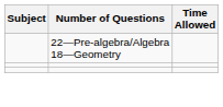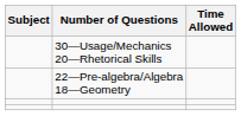 <table class="wikitable" border="1">
 <tr>
 <th>Subject</th>
 <th>Number of Questions</th>
 <th>Time<br>Allowed</th>
+</tr>
+<tr>
+<td></td>
+<td>30—Usage/Mechanics<br>20—Rhetorical Skills</td>
+<td></td>
 </tr>
 <tr>
 <td></td>
 <td>22—Pre-algebra/Algebra<br>18—Geometry</td>
 <td></td>
 </tr>
 <tr>
 <td></td>
 <td></td>
 <td></td>
 </tr>
 <tr>
 <td></td>
 <td></td>
 <td></td>
 </tr>
 </table>
